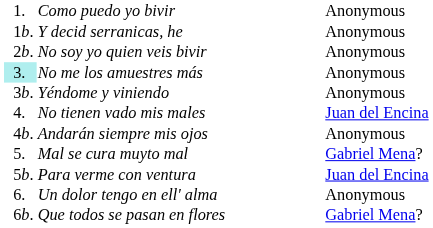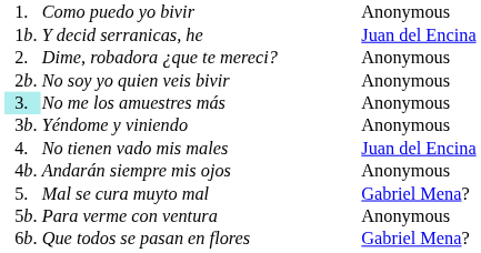 <table cellpadding="1" cellspacing="0">
 <tr>
 <td width=30 align=left>  1.</td>
 <td width=280 align=left><em>Como puedo yo bivir</em></td>
 <td width=300 align=left>Anonymous</td>
 </tr>
 <tr>
 <td>  1<em>b</em>.</td>
 <td><em>Y decid serranicas, he</em></td>
+<td><a href='#'>Juan del Encina</a></td>
+</tr>
+<tr>
+<td>  2.</td>
+<td><em>Dime, robadora ¿que te mereci?</em></td>
 <td>Anonymous</td>
 </tr>
 <tr>
 <td>  2<em>b</em>.</td>
 <td><em>No soy yo quien veis bivir</em></td>
 <td>Anonymous</td>
 </tr>
 <tr>
 <td style="background: paleturquoise;">  3.</td>
 <td><em>No me los amuestres más</em></td>
 <td>Anonymous</td>
 </tr>
 <tr>
 <td>  3<em>b</em>.</td>
 <td><em>Yéndome y viniendo</em></td>
 <td>Anonymous</td>
 </tr>
 <tr>
 <td>  4.</td>
 <td><em>No tienen vado mis males</em></td>
 <td><a href='#'>Juan del Encina</a></td>
 </tr>
 <tr>
 <td>  4<em>b</em>.</td>
 <td><em>Andarán siempre mis ojos</em></td>
 <td>Anonymous</td>
 </tr>
 <tr>
 <td>  5.</td>
 <td><em>Mal se cura muyto mal</em></td>
 <td><a href='#'>Gabriel Mena</a>?</td>
 </tr>
 <tr>
 <td>  5<em>b</em>.</td>
 <td><em>Para verme con ventura</em></td>
-<td><a href='#'>Juan del Encina</a></td>
-</tr>
-<tr>
-<td>  6.</td>
-<td><em>Un dolor tengo en ell' alma</em></td>
 <td>Anonymous</td>
 </tr>
 <tr>
 <td>  6<em>b</em>.</td>
 <td><em>Que todos se pasan en flores</em></td>
 <td><a href='#'>Gabriel Mena</a>?</td>
 </tr>
 </table>
